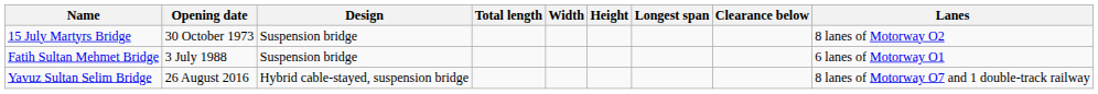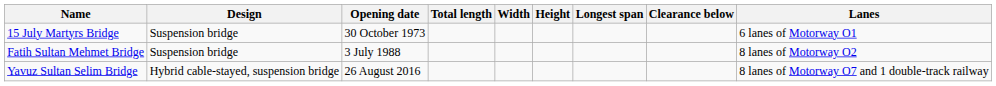 <table class="wikitable">
 <tr>
 <th>Name</th>
+<th>Design</th>
 <th>Opening date</th>
-<th>Design</th>
 <th>Total length</th>
 <th>Width</th>
 <th>Height</th>
 <th>Longest span</th>
 <th>Clearance below</th>
 <th>Lanes</th>
 </tr>
 <tr>
 <td><a href='#'>15 July Martyrs Bridge</a></td>
+<td>Suspension bridge</td>
 <td>30 October 1973</td>
+<td></td>
+<td></td>
+<td></td>
+<td></td>
+<td></td>
+<td>6 lanes of <a href='#'>Motorway O1</a></td>
+</tr>
+<tr>
+<td><a href='#'>Fatih Sultan Mehmet Bridge</a></td>
 <td>Suspension bridge</td>
+<td>3 July 1988</td>
 <td></td>
 <td></td>
 <td></td>
 <td></td>
 <td></td>
 <td>8 lanes of <a href='#'>Motorway O2</a></td>
 </tr>
 <tr>
-<td><a href='#'>Fatih Sultan Mehmet Bridge</a></td>
-<td>3 July 1988</td>
-<td>Suspension bridge</td>
-<td></td>
-<td></td>
-<td></td>
-<td></td>
-<td></td>
-<td>6 lanes of <a href='#'>Motorway O1</a></td>
-</tr>
-<tr>
 <td><a href='#'>Yavuz Sultan Selim Bridge</a></td>
+<td>Hybrid cable-stayed, suspension bridge</td>
 <td>26 August 2016</td>
-<td>Hybrid cable-stayed, suspension bridge</td>
 <td></td>
 <td></td>
 <td></td>
 <td></td>
 <td></td>
 <td>8 lanes of  <a href='#'>Motorway O7</a> and 1 double-track railway</td>
 </tr>
 </table>
